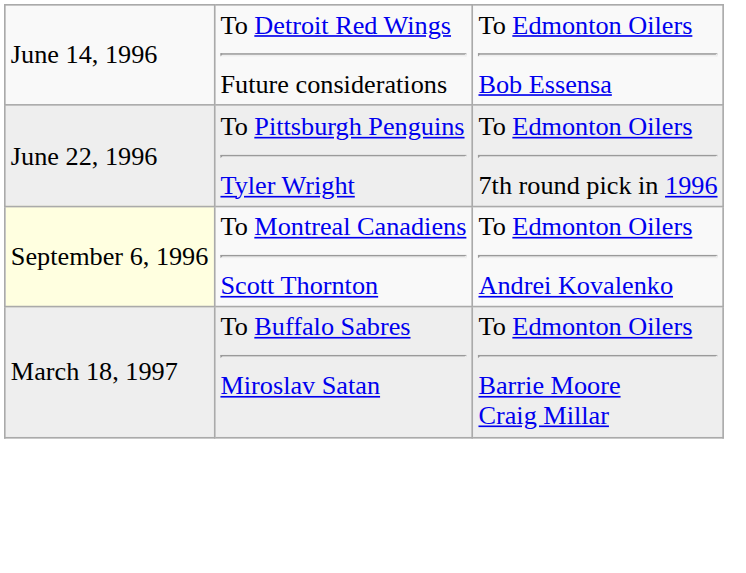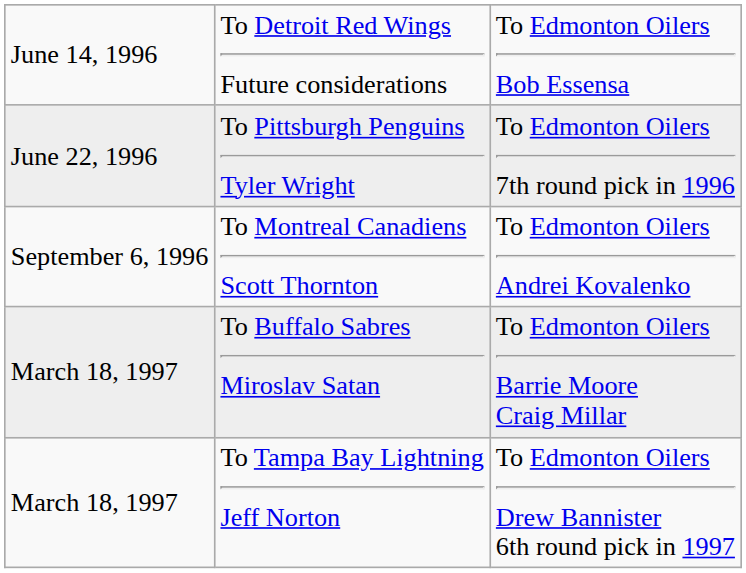 <table class="wikitable">
 <tr>
 <td>June 14, 1996</td>
 <td valign="top">To <a href='#'>Detroit Red Wings</a><hr>Future considerations</td>
 <td valign="top">To <a href='#'>Edmonton Oilers</a><hr><a href='#'>Bob Essensa</a></td>
 </tr>
 <tr style="background:#eee;">
 <td>June 22, 1996</td>
 <td valign="top">To <a href='#'>Pittsburgh Penguins</a><hr><a href='#'>Tyler Wright</a></td>
 <td valign="top">To <a href='#'>Edmonton Oilers</a><hr>7th round pick in <a href='#'>1996</a></td>
 </tr>
 <tr>
-<td style="background: lightyellow;">September 6, 1996</td>
+<td>September 6, 1996</td>
 <td valign="top">To <a href='#'>Montreal Canadiens</a><hr><a href='#'>Scott Thornton</a></td>
 <td valign="top">To <a href='#'>Edmonton Oilers</a><hr><a href='#'>Andrei Kovalenko</a></td>
 </tr>
 <tr style="background:#eee;">
 <td>March 18, 1997</td>
 <td valign="top">To <a href='#'>Buffalo Sabres</a><hr><a href='#'>Miroslav Satan</a></td>
 <td valign="top">To <a href='#'>Edmonton Oilers</a><hr><a href='#'>Barrie Moore</a><br><a href='#'>Craig Millar</a></td>
 </tr>
+<tr>
+<td>March 18, 1997</td>
+<td valign="top">To <a href='#'>Tampa Bay Lightning</a><hr><a href='#'>Jeff Norton</a></td>
+<td valign="top">To <a href='#'>Edmonton Oilers</a><hr><a href='#'>Drew Bannister</a><br>6th round pick in <a href='#'>1997</a></td>
+</tr>
 </table>
